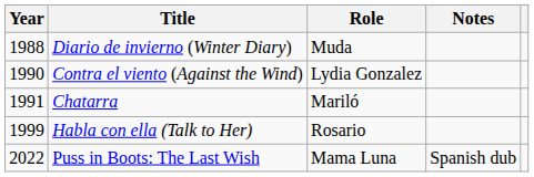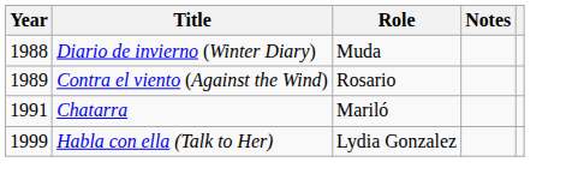 <table class="wikitable sortable">
 <tr>
 <th>Year</th>
 <th>Title</th>
 <th>Role</th>
 <th class="unsortable">Notes</th>
 <th class="unsortable"></th>
 </tr>
 <tr>
 <td align = "center">1988</td>
 <td><em><a href='#'>Diario de invierno</a></em> (<em>Winter Diary</em>)</td>
 <td>Muda</td>
 <td></td>
 <td align = "center"></td>
 </tr>
 <tr>
-<td align = "center">1990</td>
+<td align = "center">1989</td>
 <td><em><a href='#'>Contra el viento</a></em> (<em>Against the Wind</em>)</td>
-<td>Lydia Gonzalez</td>
+<td>Rosario</td>
 <td></td>
 <td align = "center"></td>
 </tr>
 <tr>
 <td align = "center">1991</td>
 <td><em><a href='#'>Chatarra</a></em></td>
 <td>Mariló</td>
 <td></td>
 <td align = "center"></td>
 </tr>
 <tr>
 <td align = "center">1999</td>
 <td><em><a href='#'>Habla con ella</a> (Talk to Her)</td>
-<td>Rosario</td>
+<td>Lydia Gonzalez</td>
 <td></td>
 <td align = "center"></td>
 </tr>
-<tr>
-<td align = "center">2022</td>
-<td></em><a href='#'>Puss in Boots: The Last Wish</a><em></td>
-<td>Mama Luna</td>
-<td>Spanish dub</td>
-<td align = "center"></td>
-</tr>
 </table>
